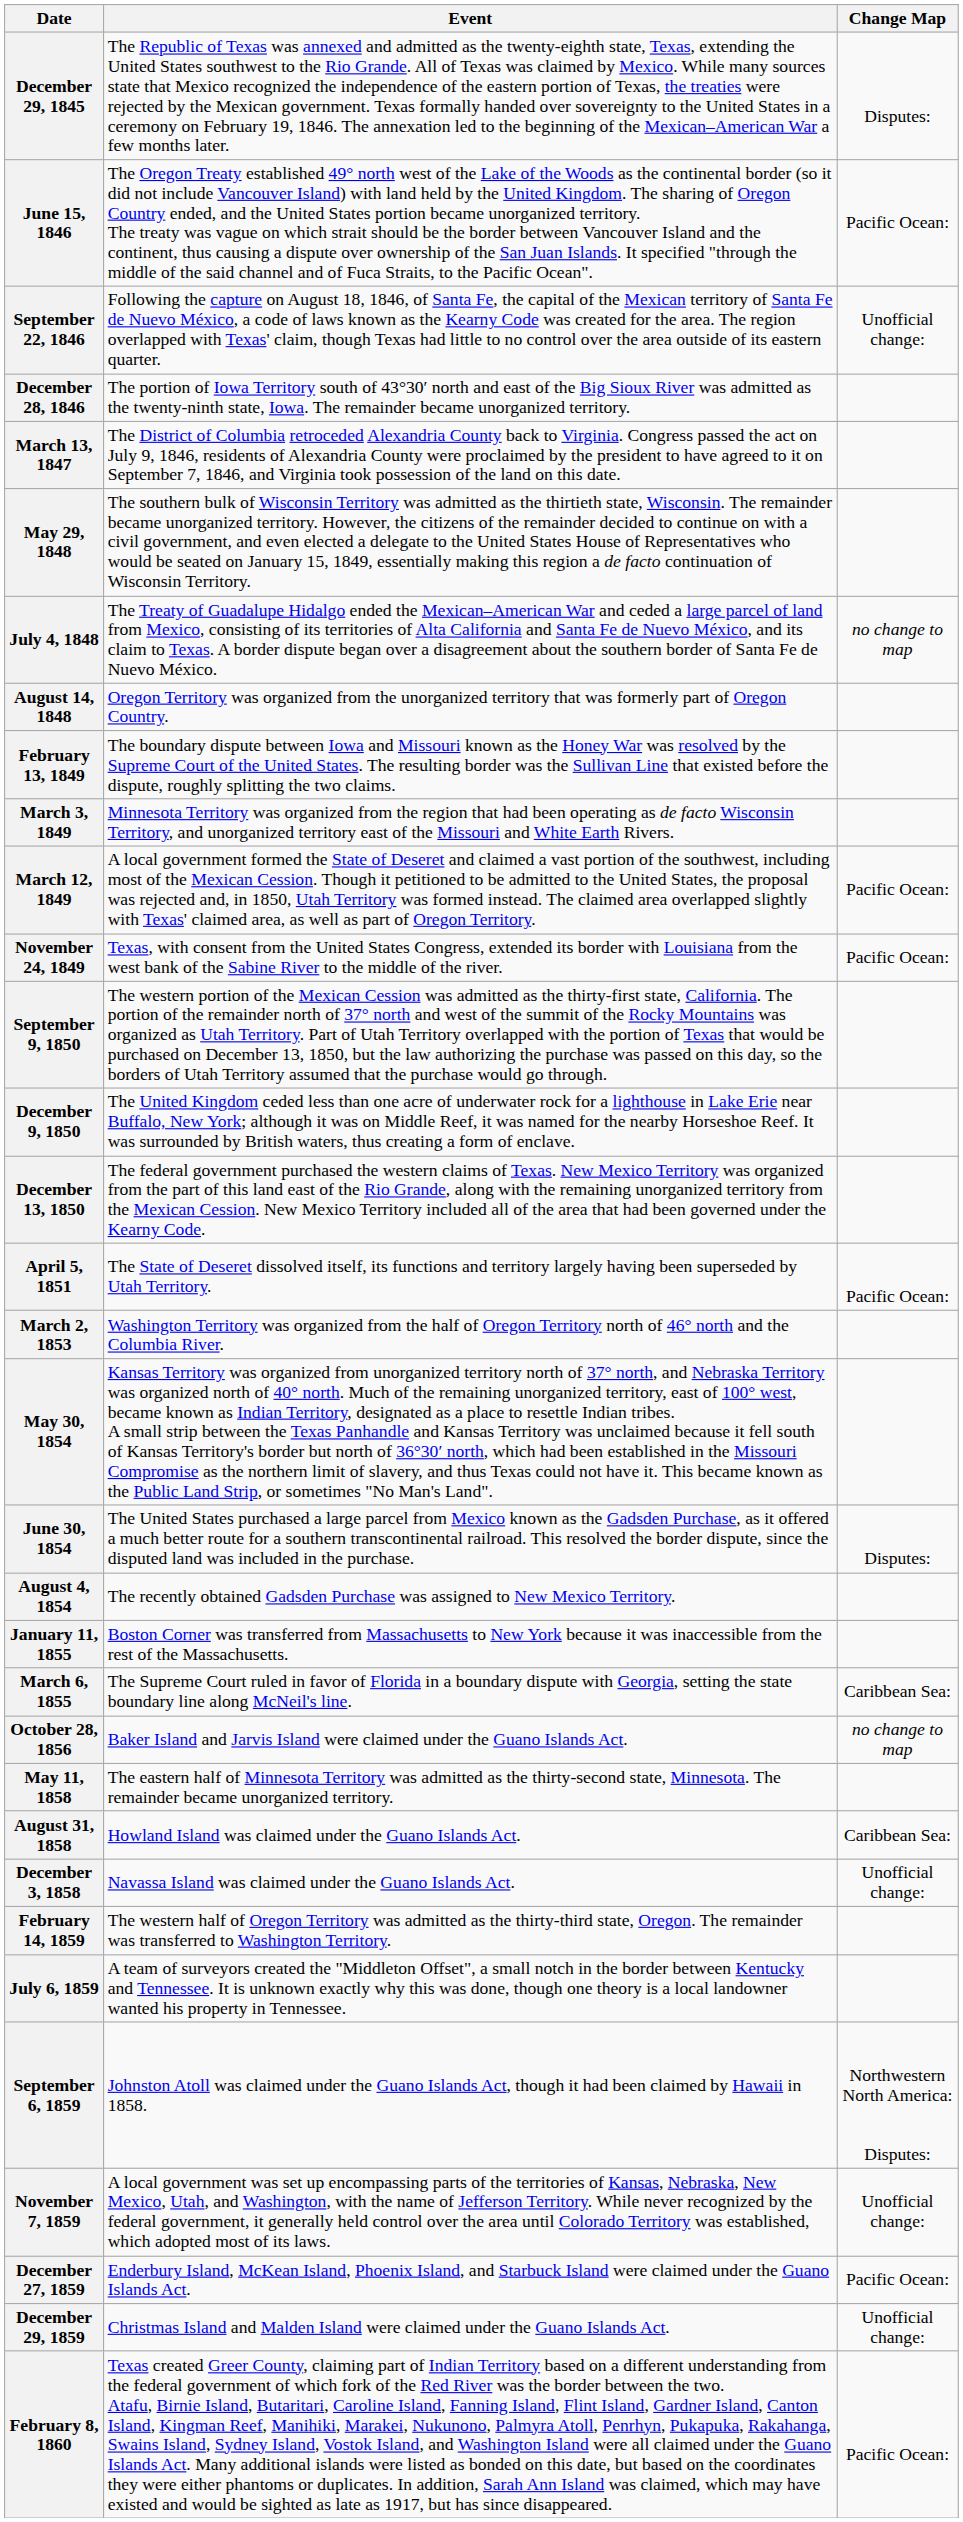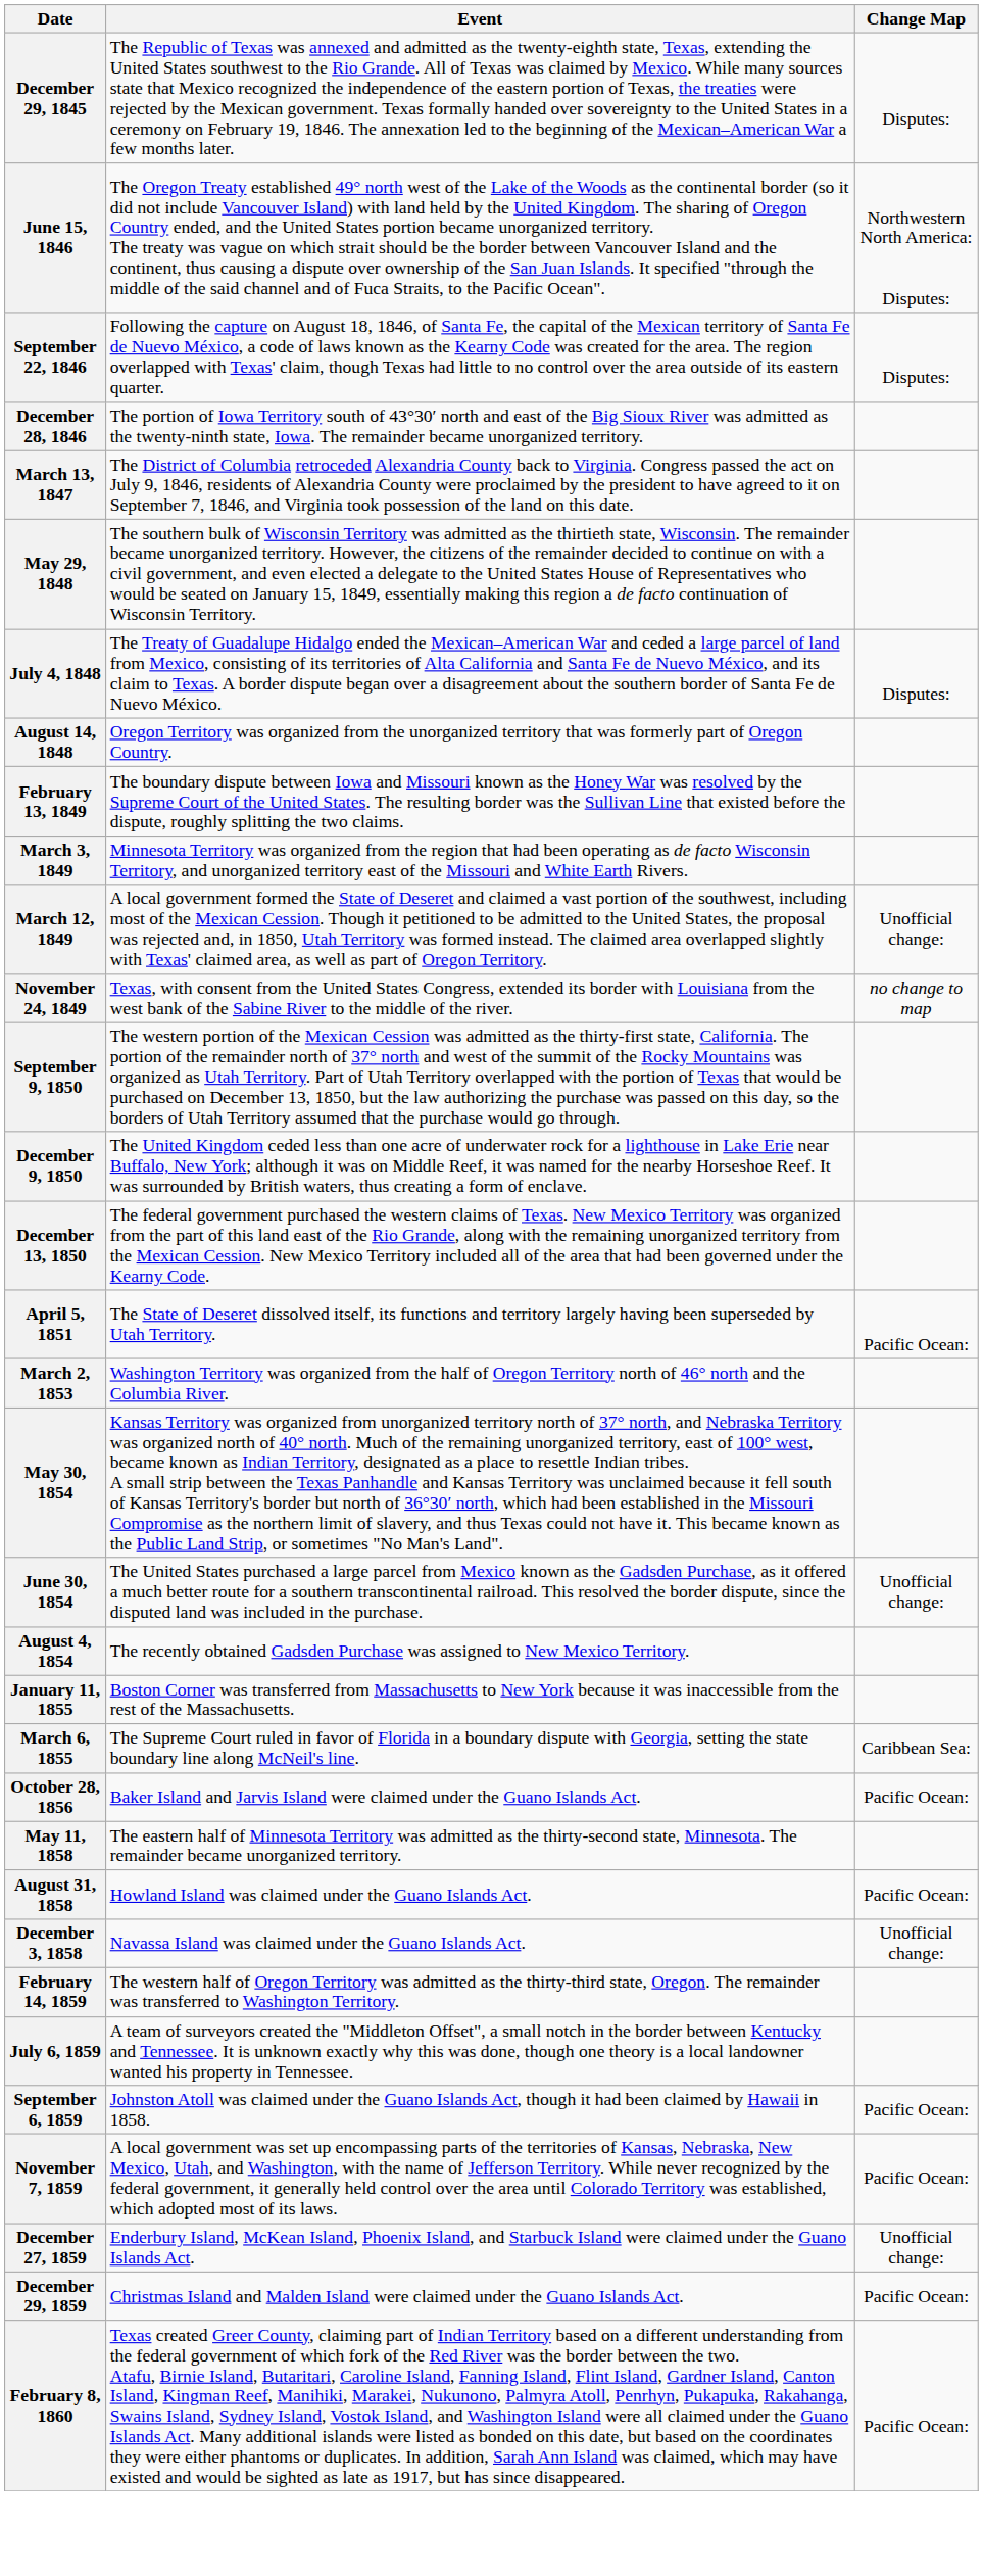 <table class="wikitable plainrowheaders">
 <tr>
 <th scope="col">Date</th>
 <th scope="col">Event</th>
 <th scope="col">Change Map</th>
 </tr>
 <tr>
 <th scope=row>December 29, 1845</th>
 <td>The <a href='#'>Republic of Texas</a> was <a href='#'>annexed</a> and admitted as the twenty-eighth state, <a href='#'>Texas</a>, extending the United States southwest to the <a href='#'>Rio Grande</a>. All of Texas was claimed by <a href='#'>Mexico</a>. While many sources state that Mexico recognized the independence of the eastern portion of Texas, <a href='#'>the treaties</a> were rejected by the Mexican government. Texas formally handed over sovereignty to the United States in a ceremony on February 19, 1846. The annexation led to the beginning of the <a href='#'>Mexican–American War</a> a few months later.</td>
 <td align="center"><br><br>Disputes:<br></td>
 </tr>
 <tr>
 <th scope=row>June 15, 1846</th>
 <td>The <a href='#'>Oregon Treaty</a> established <a href='#'>49° north</a> west of the <a href='#'>Lake of the Woods</a> as the continental border (so it did not include <a href='#'>Vancouver Island</a>) with land held by the <a href='#'>United Kingdom</a>. The sharing of <a href='#'>Oregon Country</a> ended, and the United States portion became unorganized territory.<br>The treaty was vague on which strait should be the border between Vancouver Island and the continent, thus causing a dispute over ownership of the <a href='#'>San Juan Islands</a>. It specified "through the middle of the said channel and of Fuca Straits, to the Pacific Ocean".</td>
-<td align="center">Pacific Ocean:<br></td>
+<td align="center"><br><br>Northwestern North America:<br><br><br>Disputes:<br></td>
 </tr>
 <tr>
 <th scope=row>September 22, 1846</th>
 <td>Following the <a href='#'>capture</a> on August 18, 1846, of <a href='#'>Santa Fe</a>, the capital of the <a href='#'>Mexican</a> territory of <a href='#'>Santa Fe de Nuevo México</a>, a code of laws known as the <a href='#'>Kearny Code</a> was created for the area. The region overlapped with <a href='#'>Texas</a>' claim, though Texas had little to no control over the area outside of its eastern quarter.</td>
-<td align="center">Unofficial change:<br></td>
+<td align="center"><br><br>Disputes:<br></td>
 </tr>
 <tr>
 <th scope=row>December 28, 1846</th>
 <td>The portion of <a href='#'>Iowa Territory</a> south of 43°30′ north and east of the <a href='#'>Big Sioux River</a> was admitted as the twenty-ninth state, <a href='#'>Iowa</a>. The remainder became unorganized territory.</td>
 <td></td>
 </tr>
 <tr>
 <th scope=row>March 13, 1847</th>
 <td>The <a href='#'>District of Columbia</a> <a href='#'>retroceded</a> <a href='#'>Alexandria County</a> back to <a href='#'>Virginia</a>. Congress passed the act on July 9, 1846, residents of Alexandria County were proclaimed by the president to have agreed to it on September 7, 1846, and Virginia took possession of the land on this date.</td>
 <td></td>
 </tr>
 <tr>
 <th scope=row>May 29, 1848</th>
 <td>The southern bulk of <a href='#'>Wisconsin Territory</a> was admitted as the thirtieth state, <a href='#'>Wisconsin</a>. The remainder became unorganized territory. However, the citizens of the remainder decided to continue on with a civil government, and even elected a delegate to the United States House of Representatives who would be seated on January 15, 1849, essentially making this region a <em>de facto</em> continuation of Wisconsin Territory.</td>
 <td></td>
 </tr>
 <tr>
 <th scope=row>July 4, 1848</th>
 <td>The <a href='#'>Treaty of Guadalupe Hidalgo</a> ended the <a href='#'>Mexican–American War</a> and ceded a <a href='#'>large parcel of land</a> from <a href='#'>Mexico</a>, consisting of its territories of <a href='#'>Alta California</a> and <a href='#'>Santa Fe de Nuevo México</a>, and its claim to <a href='#'>Texas</a>. A border dispute began over a disagreement about the southern border of Santa Fe de Nuevo México.</td>
-<td align="center"><em>no change to map</em></td>
+<td align="center"><br><br>Disputes:<br></td>
 </tr>
 <tr>
 <th scope=row>August 14, 1848</th>
 <td><a href='#'>Oregon Territory</a> was organized from the unorganized territory that was formerly part of <a href='#'>Oregon Country</a>.</td>
 <td></td>
 </tr>
 <tr>
 <th scope=row>February 13, 1849</th>
 <td>The boundary dispute between <a href='#'>Iowa</a> and <a href='#'>Missouri</a> known as the <a href='#'>Honey War</a> was <a href='#'>resolved</a> by the <a href='#'>Supreme Court of the United States</a>. The resulting border was the <a href='#'>Sullivan Line</a> that existed before the dispute, roughly splitting the two claims.</td>
 <td></td>
 </tr>
 <tr>
 <th scope=row>March 3, 1849</th>
 <td><a href='#'>Minnesota Territory</a> was organized from the region that had been operating as <em>de facto</em> <a href='#'>Wisconsin Territory</a>, and unorganized territory east of the <a href='#'>Missouri</a> and <a href='#'>White Earth</a> Rivers.</td>
 <td></td>
 </tr>
 <tr>
 <th scope=row>March 12, 1849</th>
 <td>A local government formed the <a href='#'>State of Deseret</a> and claimed a vast portion of the southwest, including most of the <a href='#'>Mexican Cession</a>. Though it petitioned to be admitted to the United States, the proposal was rejected and, in 1850, <a href='#'>Utah Territory</a> was formed instead. The claimed area overlapped slightly with <a href='#'>Texas</a>' claimed area, as well as part of <a href='#'>Oregon Territory</a>.</td>
-<td align="center">Pacific Ocean:<br></td>
+<td align="center">Unofficial change:<br></td>
 </tr>
 <tr>
 <th scope="row">November 24, 1849</th>
 <td><a href='#'>Texas</a>, with consent from the United States Congress, extended its border with <a href='#'>Louisiana</a> from the west bank of the <a href='#'>Sabine River</a> to the middle of the river.</td>
-<td align="center">Pacific Ocean:<br></td>
+<td align="center"><em>no change to map</em></td>
 </tr>
 <tr>
 <th scope=row>September 9, 1850</th>
 <td>The western portion of the <a href='#'>Mexican Cession</a> was admitted as the thirty-first state, <a href='#'>California</a>. The portion of the remainder north of <a href='#'>37° north</a> and west of the summit of the <a href='#'>Rocky Mountains</a> was organized as <a href='#'>Utah Territory</a>. Part of Utah Territory overlapped with the portion of <a href='#'>Texas</a> that would be purchased on December 13, 1850, but the law authorizing the purchase was passed on this day, so the borders of Utah Territory assumed that the purchase would go through.</td>
 <td></td>
 </tr>
 <tr>
 <th scope=row>December 9, 1850</th>
 <td>The <a href='#'>United Kingdom</a> ceded less than one acre of underwater rock for a <a href='#'>lighthouse</a> in <a href='#'>Lake Erie</a> near <a href='#'>Buffalo, New York</a>; although it was on Middle Reef, it was named for the nearby Horseshoe Reef. It was surrounded by British waters, thus creating a form of enclave.</td>
 <td></td>
 </tr>
 <tr>
 <th scope=row>December 13, 1850</th>
 <td>The federal government purchased the western claims of <a href='#'>Texas</a>. <a href='#'>New Mexico Territory</a> was organized from the part of this land east of the <a href='#'>Rio Grande</a>, along with the remaining unorganized territory from the <a href='#'>Mexican Cession</a>. New Mexico Territory included all of the area that had been governed under the <a href='#'>Kearny Code</a>.</td>
 <td></td>
 </tr>
 <tr>
 <th scope=row>April 5, 1851</th>
 <td>The <a href='#'>State of Deseret</a> dissolved itself, its functions and territory largely having been superseded by <a href='#'>Utah Territory</a>.</td>
 <td align="center"><br><br>Pacific Ocean:<br></td>
 </tr>
 <tr>
 <th scope=row>March 2, 1853</th>
 <td><a href='#'>Washington Territory</a> was organized from the half of <a href='#'>Oregon Territory</a> north of <a href='#'>46° north</a> and the <a href='#'>Columbia River</a>.</td>
 <td></td>
 </tr>
 <tr>
 <th scope=row>May 30, 1854</th>
 <td><a href='#'>Kansas Territory</a> was organized from unorganized territory north of <a href='#'>37° north</a>, and <a href='#'>Nebraska Territory</a> was organized north of <a href='#'>40° north</a>. Much of the remaining unorganized territory, east of <a href='#'>100° west</a>, became known as <a href='#'>Indian Territory</a>, designated as a place to resettle Indian tribes.<br>A small strip between the <a href='#'>Texas Panhandle</a> and Kansas Territory was unclaimed because it fell south of Kansas Territory's border but north of <a href='#'>36°30′ north</a>, which had been established in the <a href='#'>Missouri Compromise</a> as the northern limit of slavery, and thus Texas could not have it. This became known as the <a href='#'>Public Land Strip</a>, or sometimes "No Man's Land".</td>
 <td></td>
 </tr>
 <tr>
 <th scope=row>June 30, 1854</th>
 <td>The United States purchased a large parcel from <a href='#'>Mexico</a> known as the <a href='#'>Gadsden Purchase</a>, as it offered a much better route for a southern transcontinental railroad. This resolved the border dispute, since the disputed land was included in the purchase.</td>
-<td align="center"><br><br>Disputes:<br></td>
+<td align="center">Unofficial change:<br></td>
 </tr>
 <tr>
 <th scope=row>August 4, 1854</th>
 <td>The recently obtained <a href='#'>Gadsden Purchase</a> was assigned to <a href='#'>New Mexico Territory</a>.</td>
 <td></td>
 </tr>
 <tr>
 <th scope=row>January 11, 1855</th>
 <td><a href='#'>Boston Corner</a> was transferred from <a href='#'>Massachusetts</a> to <a href='#'>New York</a> because it was inaccessible from the rest of the Massachusetts.</td>
 <td></td>
 </tr>
 <tr>
 <th scope=row>March 6, 1855</th>
 <td>The Supreme Court ruled in favor of <a href='#'>Florida</a> in a boundary dispute with <a href='#'>Georgia</a>, setting the state boundary line along <a href='#'>McNeil's line</a>.</td>
 <td align="center">Caribbean Sea:<br></td>
 </tr>
 <tr>
 <th scope=row>October 28, 1856</th>
 <td><a href='#'>Baker Island</a> and <a href='#'>Jarvis Island</a> were claimed under the <a href='#'>Guano Islands Act</a>.</td>
-<td align="center"><em>no change to map</em></td>
+<td align="center">Pacific Ocean:<br></td>
 </tr>
 <tr>
 <th scope=row>May 11, 1858</th>
 <td>The eastern half of <a href='#'>Minnesota Territory</a> was admitted as the thirty-second state, <a href='#'>Minnesota</a>. The remainder became unorganized territory.</td>
 <td></td>
 </tr>
 <tr>
 <th scope=row>August 31, 1858</th>
 <td><a href='#'>Howland Island</a> was claimed under the <a href='#'>Guano Islands Act</a>.</td>
-<td align="center">Caribbean Sea:<br></td>
+<td align="center">Pacific Ocean:<br></td>
 </tr>
 <tr>
 <th scope=row>December 3, 1858</th>
 <td><a href='#'>Navassa Island</a> was claimed under the <a href='#'>Guano Islands Act</a>.</td>
 <td align="center">Unofficial change:<br></td>
 </tr>
 <tr>
 <th scope=row>February 14, 1859</th>
 <td>The western half of <a href='#'>Oregon Territory</a> was admitted as the thirty-third state, <a href='#'>Oregon</a>. The remainder was transferred to <a href='#'>Washington Territory</a>.</td>
 <td></td>
 </tr>
 <tr>
 <th scope=row>July 6, 1859</th>
 <td>A team of surveyors created the "Middleton Offset", a small notch in the border between <a href='#'>Kentucky</a> and <a href='#'>Tennessee</a>. It is unknown exactly why this was done, though one theory is a local landowner wanted his property in Tennessee.</td>
 <td></td>
 </tr>
 <tr>
 <th scope=row>September 6, 1859</th>
 <td><a href='#'>Johnston Atoll</a> was claimed under the <a href='#'>Guano Islands Act</a>, though it had been claimed by <a href='#'>Hawaii</a> in 1858.</td>
-<td align="center"><br><br>Northwestern North America:<br><br><br>Disputes:<br></td>
+<td align="center">Pacific Ocean:<br></td>
 </tr>
 <tr>
 <th scope=row>November 7, 1859</th>
 <td>A local government was set up encompassing parts of the territories of <a href='#'>Kansas</a>, <a href='#'>Nebraska</a>, <a href='#'>New Mexico</a>, <a href='#'>Utah</a>, and <a href='#'>Washington</a>, with the name of <a href='#'>Jefferson Territory</a>. While never recognized by the federal government, it generally held control over the area until <a href='#'>Colorado Territory</a> was established, which adopted most of its laws.</td>
-<td align="center">Unofficial change:<br></td>
+<td align="center">Pacific Ocean:<br></td>
 </tr>
 <tr>
 <th scope=row>December 27, 1859</th>
 <td><a href='#'>Enderbury Island</a>, <a href='#'>McKean Island</a>, <a href='#'>Phoenix Island</a>, and <a href='#'>Starbuck Island</a> were claimed under the <a href='#'>Guano Islands Act</a>.</td>
-<td align="center">Pacific Ocean:<br></td>
+<td align="center">Unofficial change:<br></td>
 </tr>
 <tr>
 <th scope=row>December 29, 1859</th>
 <td><a href='#'>Christmas Island</a> and <a href='#'>Malden Island</a> were claimed under the <a href='#'>Guano Islands Act</a>.</td>
-<td align="center">Unofficial change:<br></td>
+<td align="center">Pacific Ocean:<br></td>
 </tr>
 <tr>
 <th scope=row>February 8, 1860</th>
 <td><a href='#'>Texas</a> created <a href='#'>Greer County</a>, claiming part of <a href='#'>Indian Territory</a> based on a different understanding from the federal government of which fork of the <a href='#'>Red River</a> was the border between the two.<br><a href='#'>Atafu</a>, <a href='#'>Birnie Island</a>, <a href='#'>Butaritari</a>, <a href='#'>Caroline Island</a>, <a href='#'>Fanning Island</a>, <a href='#'>Flint Island</a>, <a href='#'>Gardner Island</a>, <a href='#'>Canton Island</a>, <a href='#'>Kingman Reef</a>, <a href='#'>Manihiki</a>, <a href='#'>Marakei</a>, <a href='#'>Nukunono</a>, <a href='#'>Palmyra Atoll</a>, <a href='#'>Penrhyn</a>, <a href='#'>Pukapuka</a>, <a href='#'>Rakahanga</a>, <a href='#'>Swains Island</a>, <a href='#'>Sydney Island</a>, <a href='#'>Vostok Island</a>, and <a href='#'>Washington Island</a> were all claimed under the <a href='#'>Guano Islands Act</a>. Many additional islands were listed as bonded on this date, but based on the coordinates they were either phantoms or duplicates. In addition, <a href='#'>Sarah Ann Island</a> was claimed, which may have existed and would be sighted as late as 1917, but has since disappeared.</td>
 <td align="center"><br><br>Pacific Ocean:<br></td>
 </tr>
 </table>
